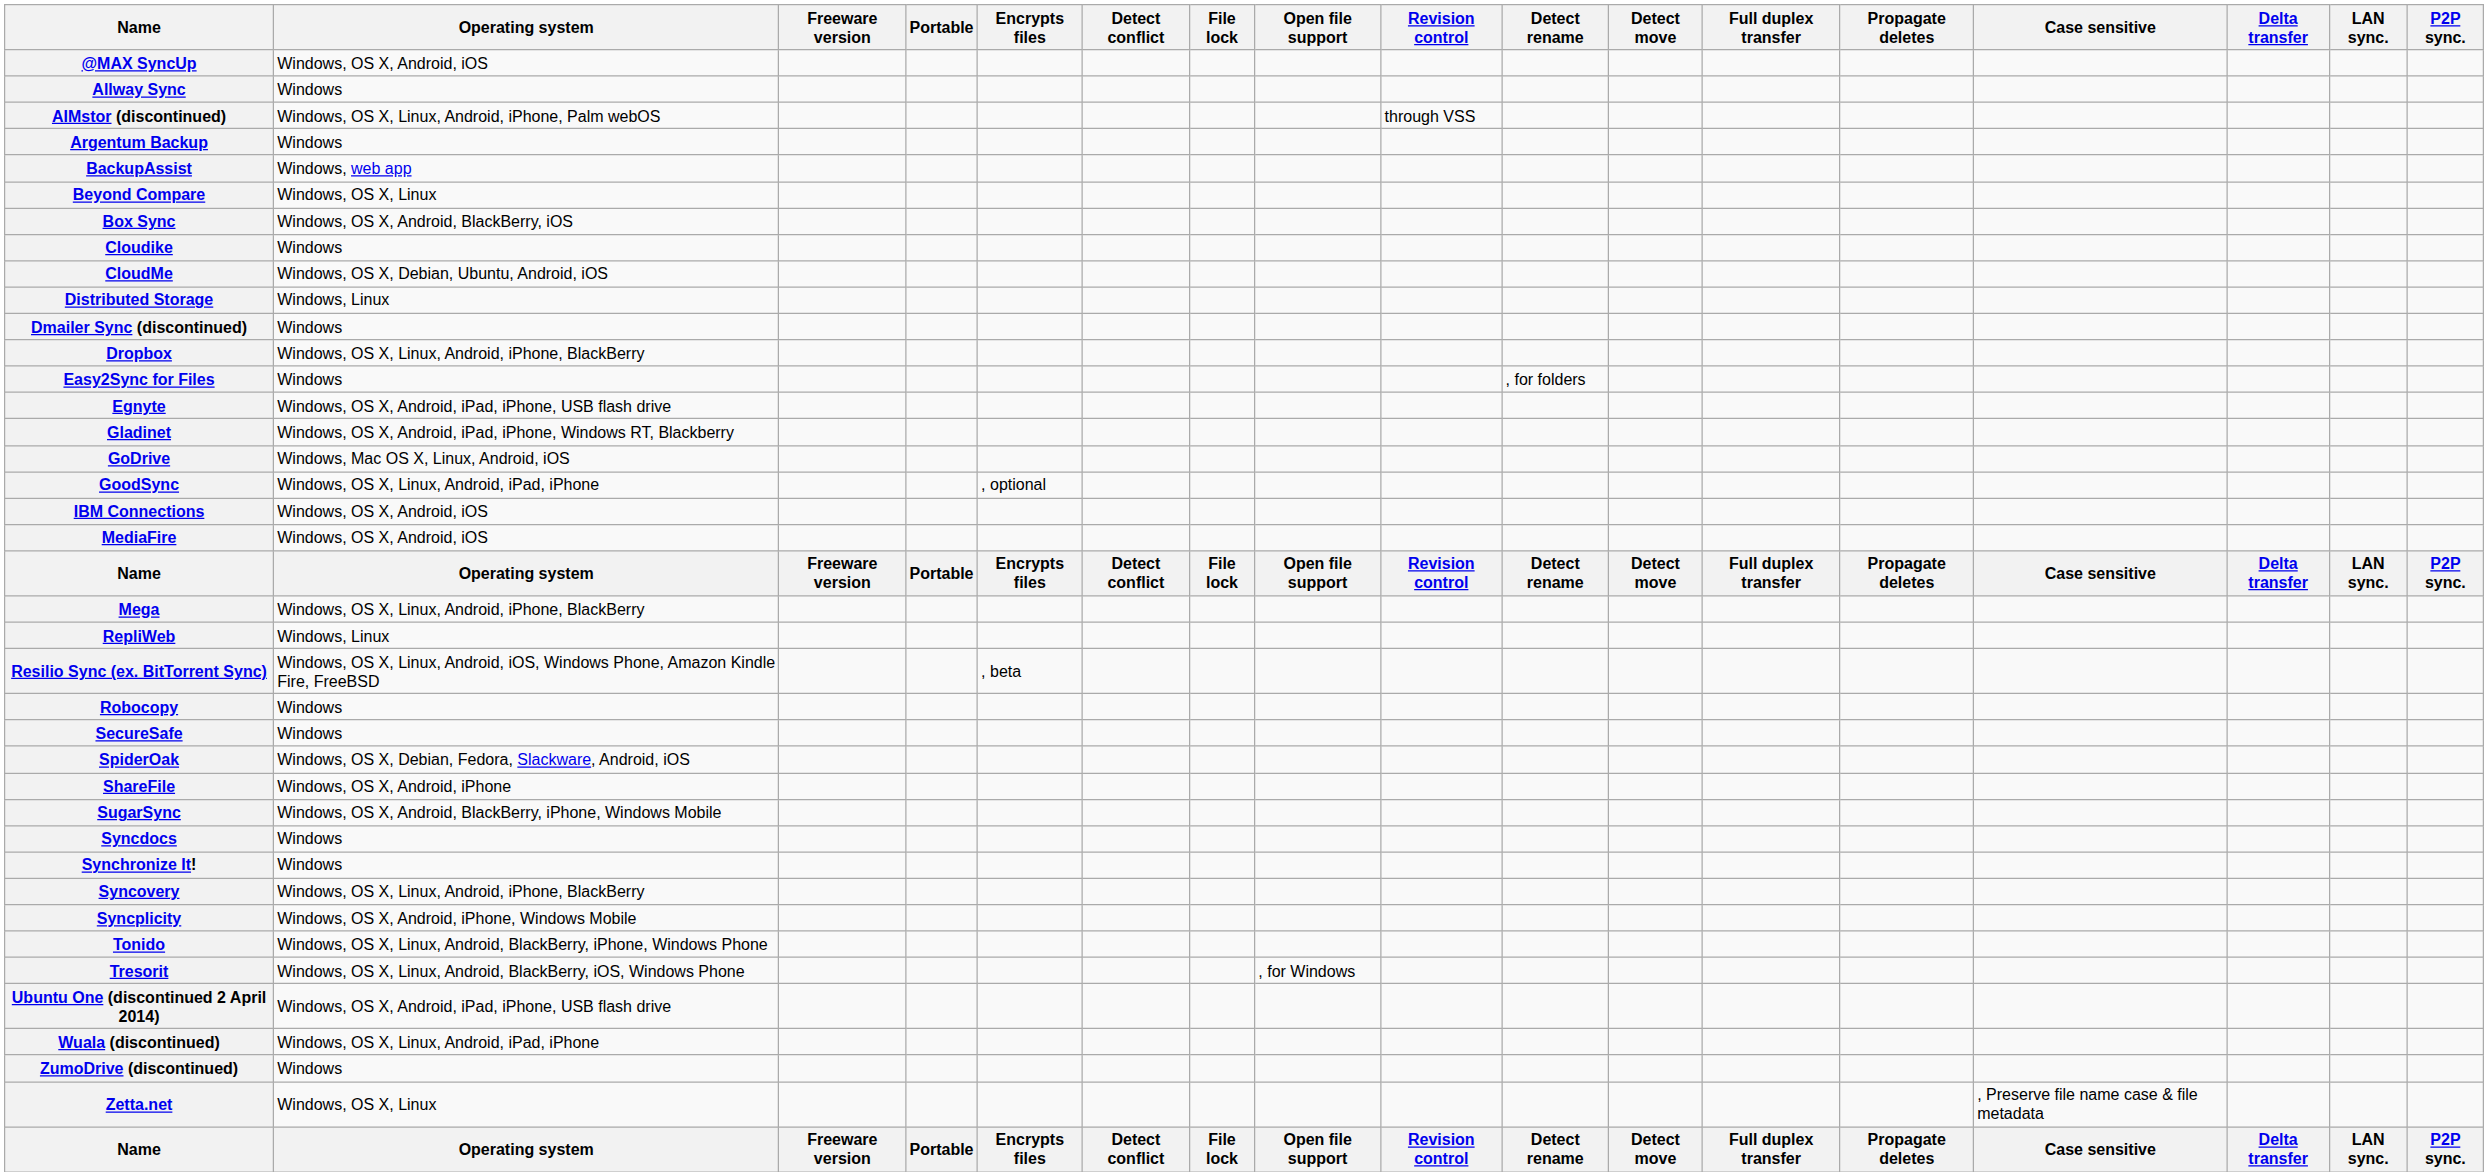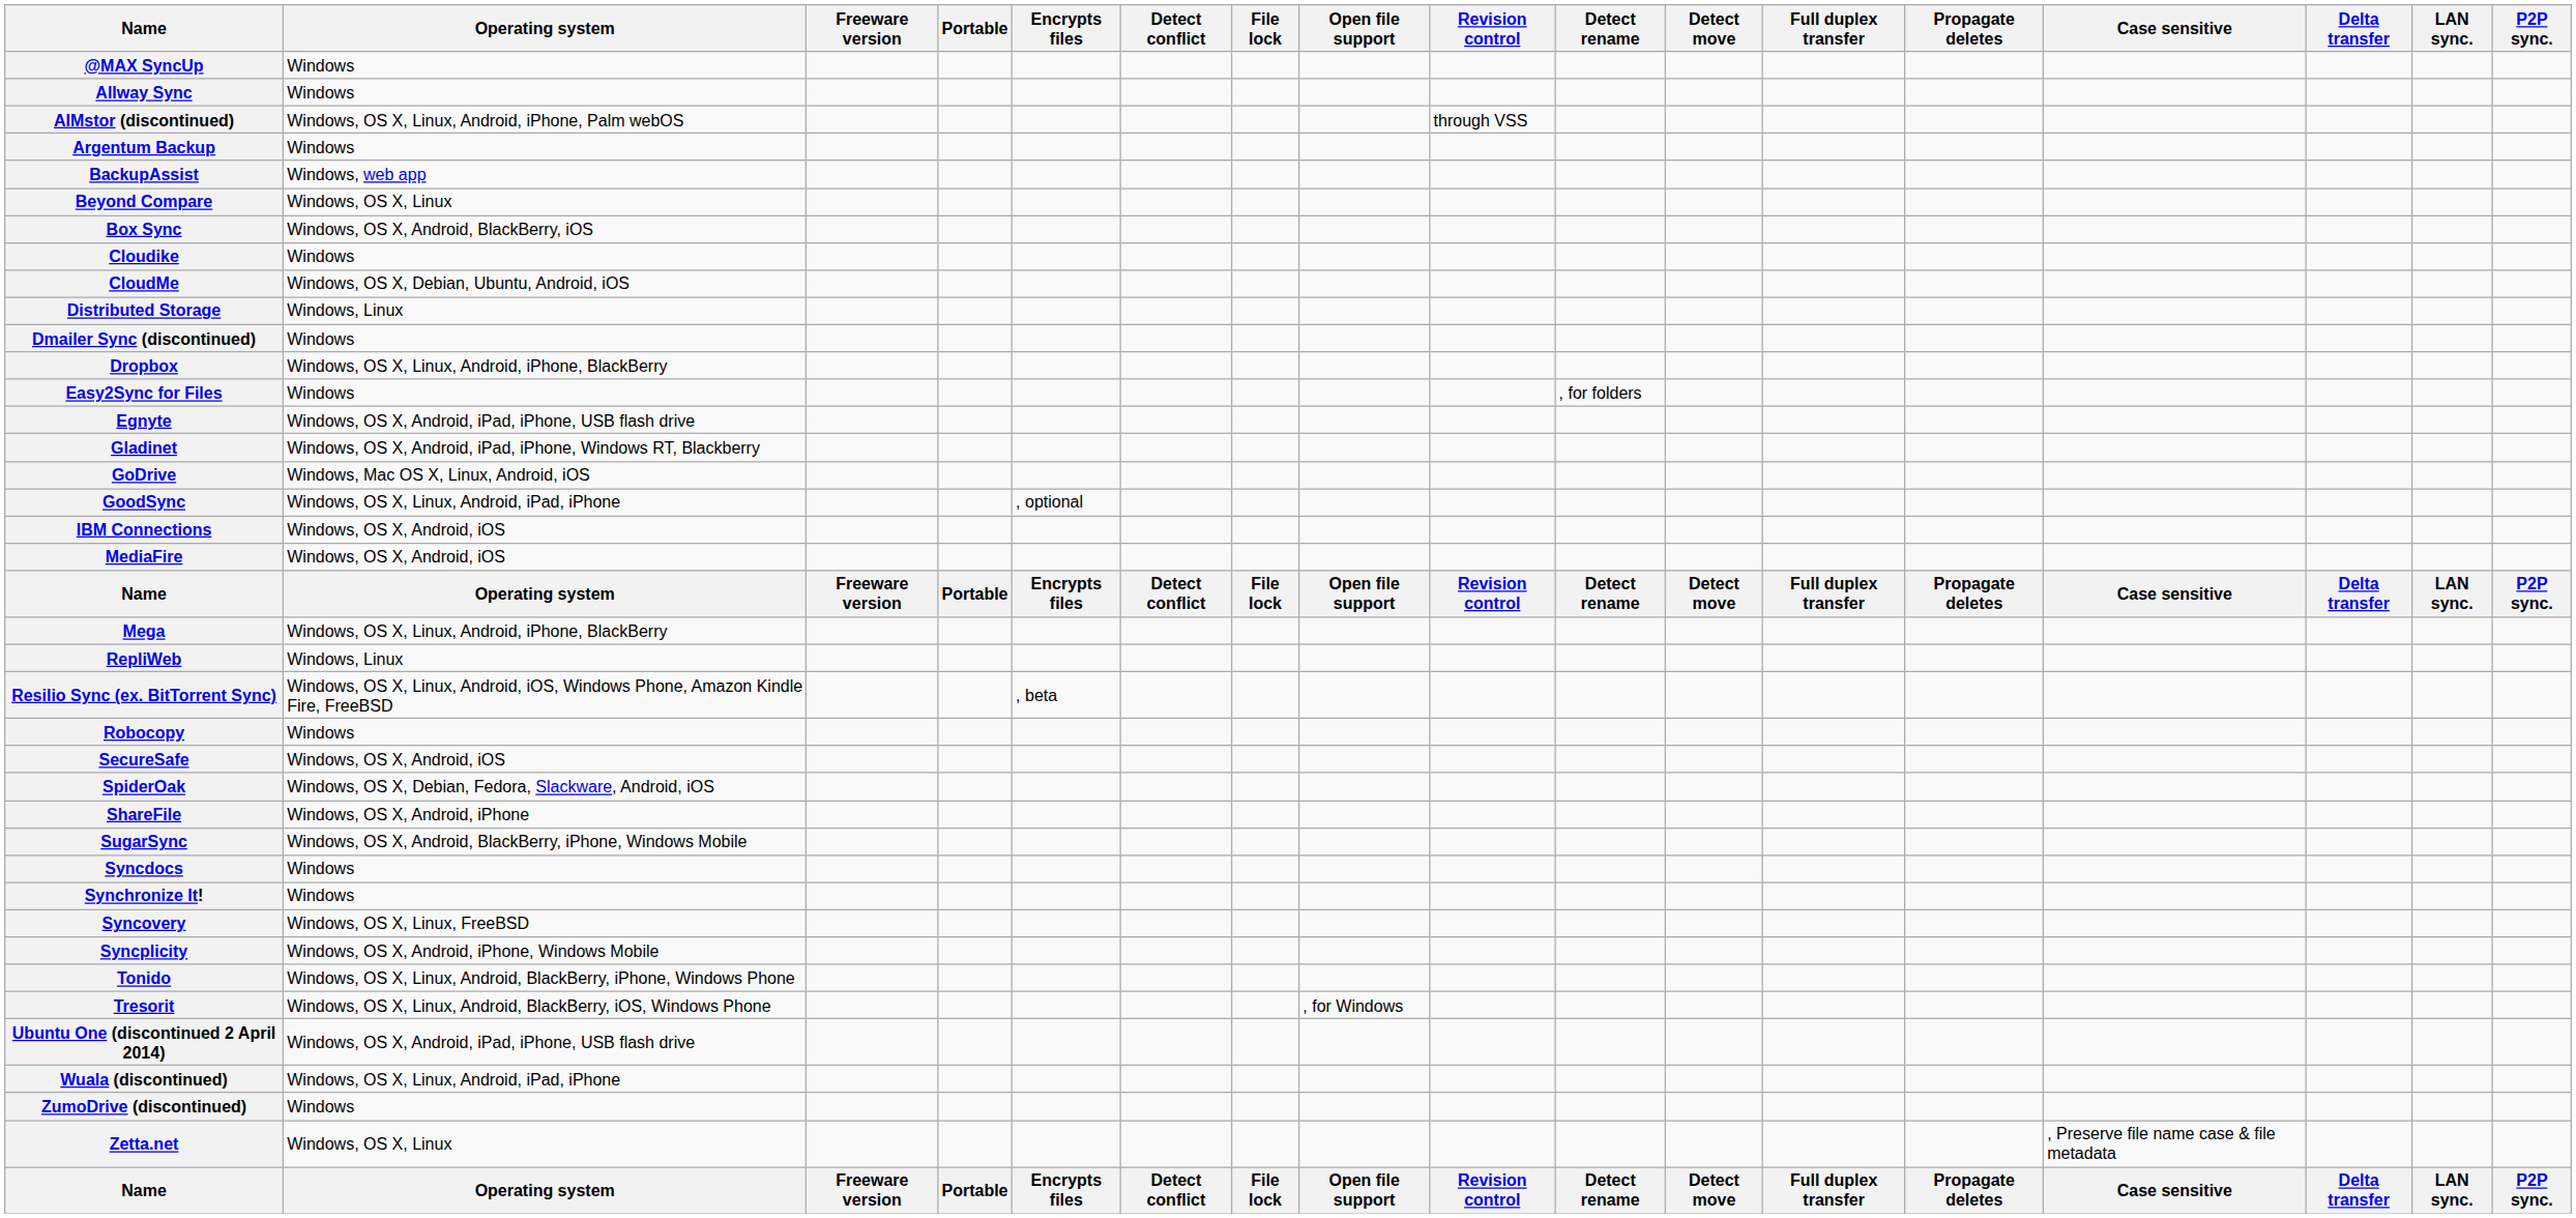 <table class="wikitable sortable sort-under plainrowheaders" style="font-size:80%; width:100%;">
 <tr>
 <th scope=col>Name</th>
 <th scope=col>Operating system</th>
 <th scope=col>Freeware version</th>
 <th scope=col>Portable</th>
 <th scope=col>Encrypts files</th>
 <th scope=col>Detect conflict</th>
 <th scope=col>File lock</th>
 <th scope=col>Open file support</th>
 <th scope=col><a href='#'>Revision control</a></th>
 <th scope=col>Detect rename</th>
 <th scope=col>Detect move</th>
 <th scope=col>Full duplex transfer</th>
 <th scope=col>Propagate deletes</th>
 <th scope=col>Case sensitive</th>
 <th scope=col><a href='#'>Delta transfer</a></th>
 <th scope=col>LAN sync.</th>
 <th scope=col><a href='#'>P2P</a> sync.</th>
 </tr>
 <tr>
 <th scope=row><a href='#'>@MAX SyncUp</a></th>
-<td>Windows, OS X, Android, iOS</td>
+<td>Windows</td>
 <td></td>
 <td></td>
 <td></td>
 <td></td>
 <td></td>
 <td></td>
 <td></td>
 <td></td>
 <td></td>
 <td></td>
 <td></td>
 <td></td>
 <td></td>
 <td></td>
 <td></td>
 </tr>
 <tr>
 <th scope=row><a href='#'>Allway Sync</a></th>
 <td>Windows</td>
 <td></td>
 <td></td>
 <td></td>
 <td></td>
 <td></td>
 <td></td>
 <td></td>
 <td></td>
 <td></td>
 <td></td>
 <td></td>
 <td></td>
 <td></td>
 <td></td>
 <td></td>
 </tr>
 <tr>
 <th scope=row><a href='#'>AIMstor</a> (discontinued)</th>
 <td>Windows, OS X, Linux, Android, iPhone, Palm webOS</td>
 <td></td>
 <td></td>
 <td></td>
 <td></td>
 <td></td>
 <td></td>
 <td> through VSS</td>
 <td></td>
 <td></td>
 <td></td>
 <td></td>
 <td></td>
 <td></td>
 <td></td>
 <td></td>
 </tr>
 <tr>
 <th scope=row><a href='#'>Argentum Backup</a></th>
 <td>Windows</td>
 <td></td>
 <td></td>
 <td></td>
 <td></td>
 <td></td>
 <td></td>
 <td></td>
 <td></td>
 <td></td>
 <td></td>
 <td></td>
 <td></td>
 <td></td>
 <td></td>
 <td></td>
 </tr>
 <tr>
 <th scope=row><a href='#'>BackupAssist</a></th>
 <td>Windows, <a href='#'>web app</a></td>
 <td></td>
 <td></td>
 <td></td>
 <td></td>
 <td></td>
 <td></td>
 <td></td>
 <td></td>
 <td></td>
 <td></td>
 <td></td>
 <td></td>
 <td></td>
 <td></td>
 <td></td>
 </tr>
 <tr>
 <th scope=row><a href='#'>Beyond Compare</a></th>
 <td>Windows, OS X, Linux</td>
 <td></td>
 <td></td>
 <td></td>
 <td></td>
 <td></td>
 <td></td>
 <td></td>
 <td></td>
 <td></td>
 <td></td>
 <td></td>
 <td></td>
 <td></td>
 <td></td>
 <td></td>
 </tr>
 <tr>
 <th scope=row><a href='#'>Box Sync</a></th>
 <td>Windows, OS X, Android, BlackBerry, iOS</td>
 <td></td>
 <td></td>
 <td></td>
 <td></td>
 <td></td>
 <td></td>
 <td></td>
 <td></td>
 <td></td>
 <td></td>
 <td></td>
 <td></td>
 <td></td>
 <td></td>
 <td></td>
 </tr>
 <tr>
 <th scope=row><a href='#'>Cloudike</a></th>
 <td>Windows</td>
 <td></td>
 <td></td>
 <td></td>
 <td></td>
 <td></td>
 <td></td>
 <td></td>
 <td></td>
 <td></td>
 <td></td>
 <td></td>
 <td></td>
 <td></td>
 <td></td>
 <td></td>
 </tr>
 <tr>
 <th scope=row><a href='#'>CloudMe</a></th>
 <td>Windows, OS X, Debian, Ubuntu, Android, iOS</td>
 <td></td>
 <td></td>
 <td></td>
 <td></td>
 <td></td>
 <td></td>
 <td></td>
 <td></td>
 <td></td>
 <td></td>
 <td></td>
 <td></td>
 <td></td>
 <td></td>
 <td></td>
 </tr>
 <tr>
 <th scope=row><a href='#'>Distributed Storage</a></th>
 <td>Windows, Linux</td>
 <td></td>
 <td></td>
 <td></td>
 <td></td>
 <td></td>
 <td></td>
 <td></td>
 <td></td>
 <td></td>
 <td></td>
 <td></td>
 <td></td>
 <td></td>
 <td></td>
 <td></td>
 </tr>
 <tr>
 <th scope=row><a href='#'>Dmailer Sync</a> (discontinued)</th>
 <td>Windows</td>
 <td></td>
 <td></td>
 <td></td>
 <td></td>
 <td></td>
 <td></td>
 <td></td>
 <td></td>
 <td></td>
 <td></td>
 <td></td>
 <td></td>
 <td></td>
 <td></td>
 <td></td>
 </tr>
 <tr>
 <th scope=row><a href='#'>Dropbox</a></th>
 <td>Windows, OS X, Linux, Android, iPhone, BlackBerry</td>
 <td></td>
 <td></td>
 <td></td>
 <td></td>
 <td></td>
 <td></td>
 <td></td>
 <td></td>
 <td></td>
 <td></td>
 <td></td>
 <td></td>
 <td></td>
 <td></td>
 <td></td>
 </tr>
 <tr>
 <th scope=row><a href='#'>Easy2Sync for Files</a></th>
 <td>Windows</td>
 <td></td>
 <td></td>
 <td></td>
 <td></td>
 <td></td>
 <td></td>
 <td></td>
 <td>, for folders</td>
 <td></td>
 <td></td>
 <td></td>
 <td></td>
 <td></td>
 <td></td>
 <td></td>
 </tr>
 <tr>
 <th scope=row><a href='#'>Egnyte</a></th>
 <td>Windows, OS X, Android, iPad, iPhone, USB flash drive</td>
 <td></td>
 <td></td>
 <td></td>
 <td></td>
 <td></td>
 <td></td>
 <td></td>
 <td></td>
 <td></td>
 <td></td>
 <td></td>
 <td></td>
 <td></td>
 <td></td>
 <td></td>
 </tr>
 <tr>
 <th scope=row><a href='#'>Gladinet</a></th>
 <td>Windows, OS X, Android, iPad, iPhone, Windows RT, Blackberry</td>
 <td></td>
 <td></td>
 <td></td>
 <td></td>
 <td></td>
 <td></td>
 <td></td>
 <td></td>
 <td></td>
 <td></td>
 <td></td>
 <td></td>
 <td></td>
 <td></td>
 <td></td>
 </tr>
 <tr>
 <th scope=row><a href='#'>GoDrive</a></th>
 <td>Windows, Mac OS X, Linux, Android, iOS</td>
 <td></td>
 <td></td>
 <td></td>
 <td></td>
 <td></td>
 <td></td>
 <td></td>
 <td></td>
 <td></td>
 <td></td>
 <td></td>
 <td></td>
 <td></td>
 <td></td>
 <td></td>
 </tr>
 <tr>
 <th scope=row><a href='#'>GoodSync</a></th>
 <td>Windows, OS X, Linux, Android, iPad, iPhone</td>
 <td></td>
 <td></td>
 <td>, optional</td>
 <td></td>
 <td></td>
 <td></td>
 <td></td>
 <td></td>
 <td></td>
 <td></td>
 <td></td>
 <td></td>
 <td></td>
 <td></td>
 <td></td>
 </tr>
 <tr>
 <th scope=row><a href='#'>IBM Connections</a></th>
 <td>Windows, OS X, Android, iOS</td>
 <td></td>
 <td></td>
 <td></td>
 <td></td>
 <td></td>
 <td></td>
 <td></td>
 <td></td>
 <td></td>
 <td></td>
 <td></td>
 <td></td>
 <td></td>
 <td></td>
 <td></td>
 </tr>
 <tr>
 <th scope=row><a href='#'>MediaFire</a></th>
 <td>Windows, OS X, Android, iOS</td>
 <td></td>
 <td></td>
 <td></td>
 <td></td>
 <td></td>
 <td></td>
 <td></td>
 <td></td>
 <td></td>
 <td></td>
 <td></td>
 <td></td>
 <td></td>
 <td></td>
 <td></td>
 </tr>
 <tr>
 <th scope=col>Name</th>
 <th scope=col>Operating system</th>
 <th scope=col>Freeware version</th>
 <th scope=col>Portable</th>
 <th scope=col>Encrypts files</th>
 <th scope=col>Detect conflict</th>
 <th scope=col>File lock</th>
 <th scope=col>Open file support</th>
 <th scope=col><a href='#'>Revision control</a></th>
 <th scope=col>Detect rename</th>
 <th scope=col>Detect move</th>
 <th scope=col>Full duplex transfer</th>
 <th scope=col>Propagate deletes</th>
 <th scope=col>Case sensitive</th>
 <th scope=col><a href='#'>Delta transfer</a></th>
 <th scope=col>LAN sync.</th>
 <th scope=col><a href='#'>P2P</a> sync.</th>
 </tr>
 <tr>
 <th scope=row><a href='#'>Mega</a></th>
 <td>Windows, OS X, Linux, Android, iPhone, BlackBerry</td>
 <td></td>
 <td></td>
 <td></td>
 <td></td>
 <td></td>
 <td></td>
 <td></td>
 <td></td>
 <td></td>
 <td></td>
 <td></td>
 <td></td>
 <td></td>
 <td></td>
 <td></td>
 </tr>
 <tr>
 <th scope=row><a href='#'>RepliWeb</a></th>
 <td>Windows, Linux</td>
 <td></td>
 <td></td>
 <td></td>
 <td></td>
 <td></td>
 <td></td>
 <td></td>
 <td></td>
 <td></td>
 <td></td>
 <td></td>
 <td></td>
 <td></td>
 <td></td>
 <td></td>
 </tr>
 <tr>
 <th scope=row><a href='#'>Resilio Sync (ex. BitTorrent Sync)</a></th>
 <td>Windows, OS X, Linux, Android, iOS, Windows Phone, Amazon Kindle Fire, FreeBSD</td>
 <td></td>
 <td></td>
 <td>, beta</td>
 <td></td>
 <td></td>
 <td></td>
 <td></td>
 <td></td>
 <td></td>
 <td></td>
 <td></td>
 <td></td>
 <td></td>
 <td></td>
 <td></td>
 </tr>
 <tr>
 <th scope=row><a href='#'>Robocopy</a></th>
 <td>Windows</td>
 <td></td>
 <td></td>
 <td></td>
 <td></td>
 <td></td>
 <td></td>
 <td></td>
 <td></td>
 <td></td>
 <td></td>
 <td></td>
 <td></td>
 <td></td>
 <td></td>
 <td></td>
 </tr>
 <tr>
 <th scope=row><a href='#'>SecureSafe</a></th>
-<td>Windows</td>
+<td>Windows, OS X, Android, iOS</td>
 <td></td>
 <td></td>
 <td></td>
 <td></td>
 <td></td>
 <td></td>
 <td></td>
 <td></td>
 <td></td>
 <td></td>
 <td></td>
 <td></td>
 <td></td>
 <td></td>
 <td></td>
 </tr>
 <tr>
 <th scope=row><a href='#'>SpiderOak</a></th>
 <td>Windows, OS X, Debian, Fedora, <a href='#'>Slackware</a>, Android, iOS</td>
 <td></td>
 <td></td>
 <td></td>
 <td></td>
 <td></td>
 <td></td>
 <td></td>
 <td></td>
 <td></td>
 <td></td>
 <td></td>
 <td></td>
 <td></td>
 <td></td>
 <td></td>
 </tr>
 <tr>
 <th scope=row><a href='#'>ShareFile</a></th>
 <td>Windows, OS X, Android, iPhone</td>
 <td></td>
 <td></td>
 <td></td>
 <td></td>
 <td></td>
 <td></td>
 <td></td>
 <td></td>
 <td></td>
 <td></td>
 <td></td>
 <td></td>
 <td></td>
 <td></td>
 <td></td>
 </tr>
 <tr>
 <th scope=row><a href='#'>SugarSync</a></th>
 <td>Windows, OS X, Android, BlackBerry, iPhone, Windows Mobile</td>
 <td></td>
 <td></td>
 <td></td>
 <td></td>
 <td></td>
 <td></td>
 <td></td>
 <td></td>
 <td></td>
 <td></td>
 <td></td>
 <td></td>
 <td></td>
 <td></td>
 <td></td>
 </tr>
 <tr>
 <th scope=row><a href='#'>Syncdocs</a></th>
 <td>Windows</td>
 <td></td>
 <td></td>
 <td></td>
 <td></td>
 <td></td>
 <td></td>
 <td></td>
 <td></td>
 <td></td>
 <td></td>
 <td></td>
 <td></td>
 <td></td>
 <td></td>
 <td></td>
 </tr>
 <tr>
 <th scope=row><a href='#'>Synchronize It</a>!</th>
 <td>Windows</td>
 <td></td>
 <td></td>
 <td></td>
 <td></td>
 <td></td>
 <td></td>
 <td></td>
 <td></td>
 <td></td>
 <td></td>
 <td></td>
 <td></td>
 <td></td>
 <td></td>
 <td></td>
 </tr>
 <tr>
 <th scope=row><a href='#'>Syncovery</a></th>
-<td>Windows, OS X, Linux, Android, iPhone, BlackBerry</td>
+<td>Windows, OS X, Linux, FreeBSD</td>
 <td></td>
 <td></td>
 <td></td>
 <td></td>
 <td></td>
 <td></td>
 <td></td>
 <td></td>
 <td></td>
 <td></td>
 <td></td>
 <td></td>
 <td></td>
 <td></td>
 <td></td>
 </tr>
 <tr>
 <th scope=row><a href='#'>Syncplicity</a></th>
 <td>Windows, OS X, Android, iPhone, Windows Mobile</td>
 <td></td>
 <td></td>
 <td></td>
 <td></td>
 <td></td>
 <td></td>
 <td></td>
 <td></td>
 <td></td>
 <td></td>
 <td></td>
 <td></td>
 <td></td>
 <td></td>
 <td></td>
 </tr>
 <tr>
 <th scope=row><a href='#'>Tonido</a></th>
 <td>Windows, OS X, Linux, Android, BlackBerry, iPhone, Windows Phone</td>
 <td></td>
 <td></td>
 <td></td>
 <td></td>
 <td></td>
 <td></td>
 <td></td>
 <td></td>
 <td></td>
 <td></td>
 <td></td>
 <td></td>
 <td></td>
 <td></td>
 <td></td>
 </tr>
 <tr>
 <th scope=row><a href='#'>Tresorit</a></th>
 <td>Windows, OS X, Linux, Android, BlackBerry, iOS, Windows Phone</td>
 <td></td>
 <td></td>
 <td></td>
 <td></td>
 <td></td>
 <td>, for Windows</td>
 <td></td>
 <td></td>
 <td></td>
 <td></td>
 <td></td>
 <td></td>
 <td></td>
 <td></td>
 <td></td>
 </tr>
 <tr>
 <th scope=row><a href='#'>Ubuntu One</a> (discontinued 2 April 2014)</th>
 <td>Windows, OS X, Android, iPad, iPhone, USB flash drive</td>
 <td></td>
 <td></td>
 <td></td>
 <td></td>
 <td></td>
 <td></td>
 <td></td>
 <td></td>
 <td></td>
 <td></td>
 <td></td>
 <td></td>
 <td></td>
 <td></td>
 <td></td>
 </tr>
 <tr>
 <th scope=row><a href='#'>Wuala</a> (discontinued)</th>
 <td>Windows, OS X, Linux, Android, iPad, iPhone</td>
 <td></td>
 <td></td>
 <td></td>
 <td></td>
 <td></td>
 <td></td>
 <td></td>
 <td></td>
 <td></td>
 <td></td>
 <td></td>
 <td></td>
 <td></td>
 <td></td>
 <td></td>
 </tr>
 <tr>
 <th scope=row><a href='#'>ZumoDrive</a> (discontinued)</th>
 <td>Windows</td>
 <td></td>
 <td></td>
 <td></td>
 <td></td>
 <td></td>
 <td></td>
 <td></td>
 <td></td>
 <td></td>
 <td></td>
 <td></td>
 <td></td>
 <td></td>
 <td></td>
 <td></td>
 </tr>
 <tr>
 <th scope=row><a href='#'>Zetta.net</a></th>
 <td>Windows, OS X, Linux</td>
 <td></td>
 <td></td>
 <td></td>
 <td></td>
 <td></td>
 <td></td>
 <td></td>
 <td></td>
 <td></td>
 <td></td>
 <td></td>
 <td>, Preserve file name case & file metadata</td>
 <td></td>
 <td></td>
 <td></td>
 </tr>
 <tr class="sortbottom">
 <th scope=col>Name</th>
 <th scope=col>Operating system</th>
 <th scope=col>Freeware version</th>
 <th scope=col>Portable</th>
 <th scope=col>Encrypts files</th>
 <th scope=col>Detect conflict</th>
 <th scope=col>File lock</th>
 <th scope=col>Open file support</th>
 <th scope=col><a href='#'>Revision control</a></th>
 <th scope=col>Detect rename</th>
 <th scope=col>Detect move</th>
 <th scope=col>Full duplex transfer</th>
 <th scope=col>Propagate deletes</th>
 <th scope=col>Case sensitive</th>
 <th scope=col><a href='#'>Delta transfer</a></th>
 <th scope=col>LAN sync.</th>
 <th scope=col><a href='#'>P2P</a> sync.</th>
 </tr>
 </table>
